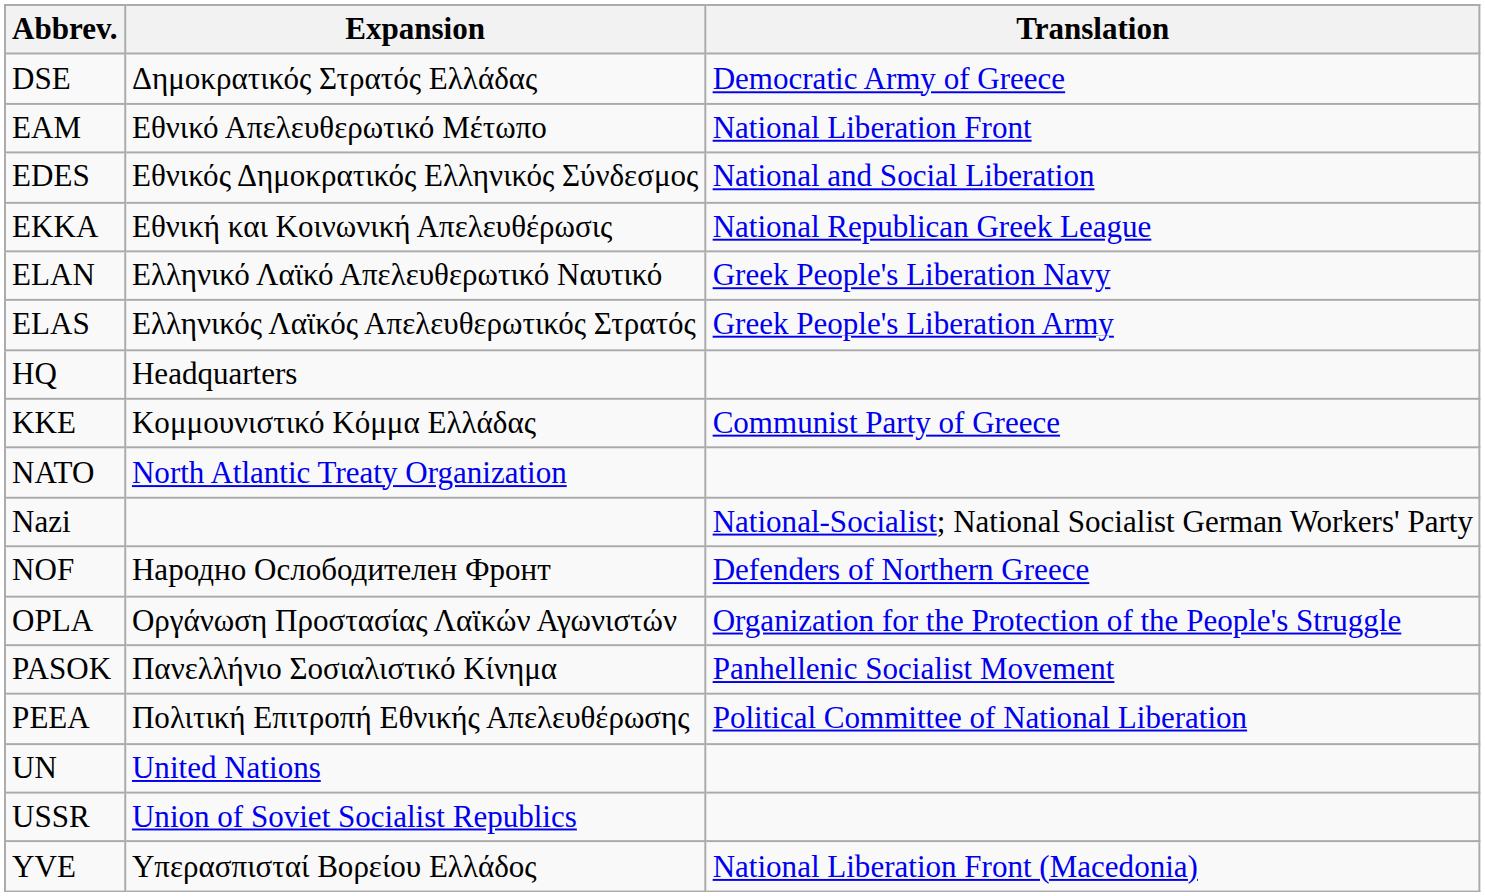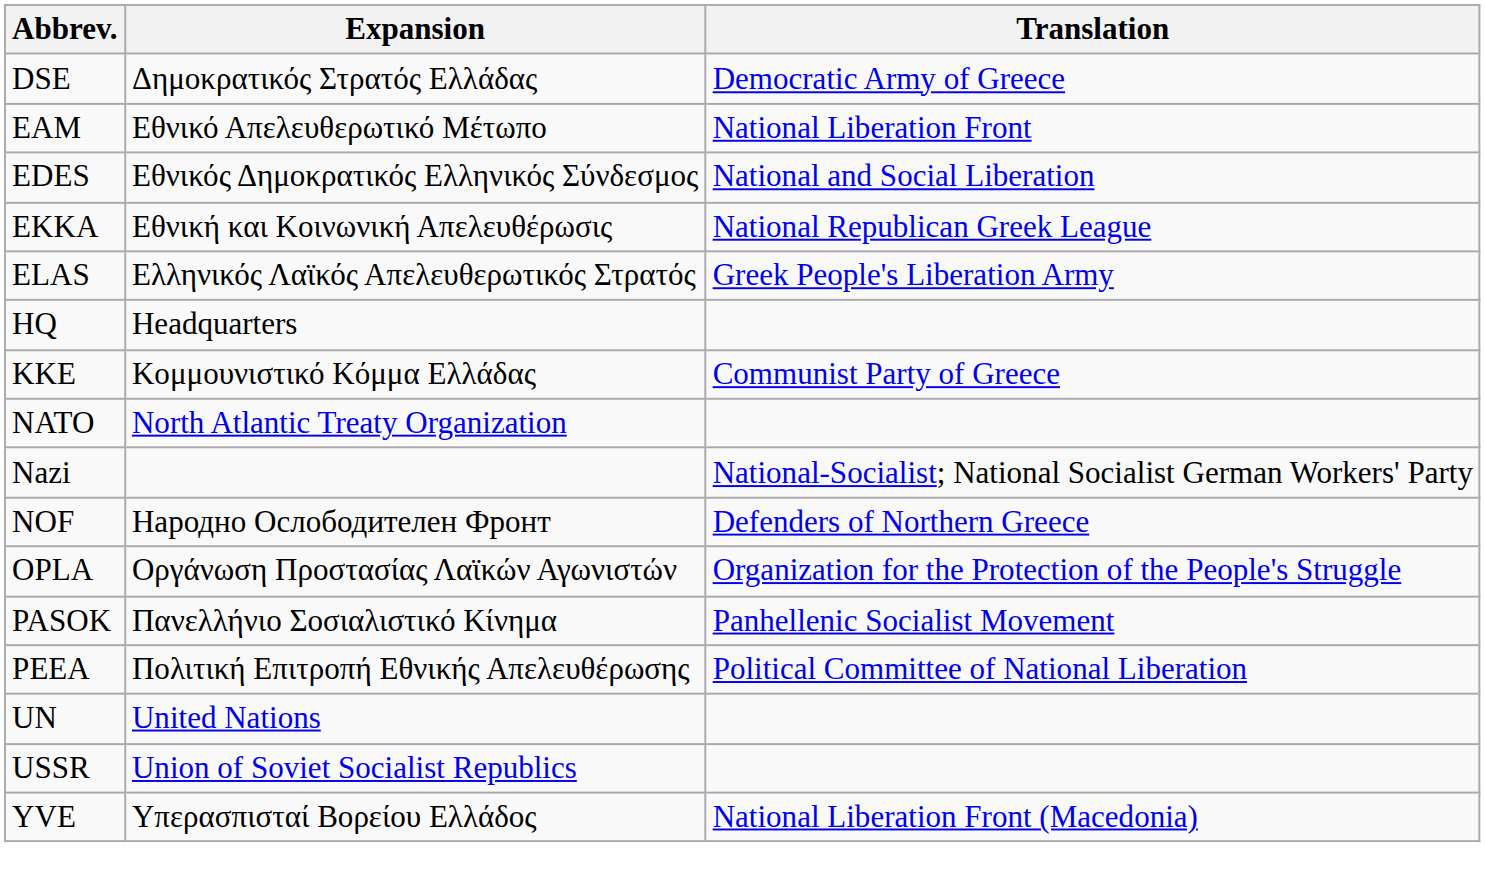 <table class="wikitable sortable">
 <tr>
 <th>Abbrev.</th>
 <th>Expansion</th>
 <th>Translation</th>
 </tr>
 <tr>
 <td>DSE</td>
 <td>Δημοκρατικός Στρατός Ελλάδας</td>
 <td><a href='#'>Democratic Army of Greece</a></td>
 </tr>
 <tr>
 <td>EAM</td>
 <td>Εθνικό Απελευθερωτικό Μέτωπο</td>
 <td><a href='#'>National Liberation Front</a></td>
 </tr>
 <tr>
 <td>EDES</td>
 <td>Εθνικός Δημοκρατικός Ελληνικός Σύνδεσμος</td>
 <td><a href='#'>National and Social Liberation</a></td>
 </tr>
 <tr>
 <td>EKKA</td>
 <td>Εθνική και Κοινωνική Απελευθέρωσις</td>
 <td><a href='#'>National Republican Greek League</a></td>
-</tr>
-<tr>
-<td>ELAN</td>
-<td>Ελληνικό Λαϊκό Απελευθερωτικό Ναυτικό</td>
-<td><a href='#'>Greek People's Liberation Navy</a></td>
 </tr>
 <tr>
 <td>ELAS</td>
 <td>Ελληνικός Λαϊκός Απελευθερωτικός Στρατός</td>
 <td><a href='#'>Greek People's Liberation Army</a></td>
 </tr>
 <tr>
 <td>HQ</td>
 <td>Headquarters</td>
 <td></td>
 </tr>
 <tr>
 <td>KKE</td>
 <td>Κομμουνιστικό Κόμμα Ελλάδας</td>
 <td><a href='#'>Communist Party of Greece</a></td>
 </tr>
 <tr>
 <td>NATO</td>
 <td><a href='#'>North Atlantic Treaty Organization</a></td>
 <td></td>
 </tr>
 <tr>
 <td>Nazi</td>
 <td></td>
 <td><a href='#'>National-Socialist</a>; National Socialist German Workers' Party</td>
 </tr>
 <tr>
 <td>NOF</td>
 <td>Народно Ослободителен Фронт</td>
 <td><a href='#'>Defenders of Northern Greece</a></td>
 </tr>
 <tr>
 <td>OPLA</td>
 <td>Οργάνωση Προστασίας Λαϊκών Αγωνιστών</td>
 <td><a href='#'>Organization for the Protection of the People's Struggle</a></td>
 </tr>
 <tr>
 <td>PASOK</td>
 <td>Πανελλήνιο Σοσιαλιστικό Κίνημα</td>
 <td><a href='#'>Panhellenic Socialist Movement</a></td>
 </tr>
 <tr>
 <td>PEEA</td>
 <td>Πολιτική Επιτροπή Εθνικής Απελευθέρωσης</td>
 <td><a href='#'>Political Committee of National Liberation</a></td>
 </tr>
 <tr>
 <td>UN</td>
 <td><a href='#'>United Nations</a></td>
 <td></td>
 </tr>
 <tr>
 <td>USSR</td>
 <td><a href='#'>Union of Soviet Socialist Republics</a></td>
 <td></td>
 </tr>
 <tr>
 <td>YVE</td>
 <td>Υπερασπισταί Βορείου Ελλάδος</td>
 <td><a href='#'>National Liberation Front (Macedonia)</a></td>
 </tr>
 </table>
